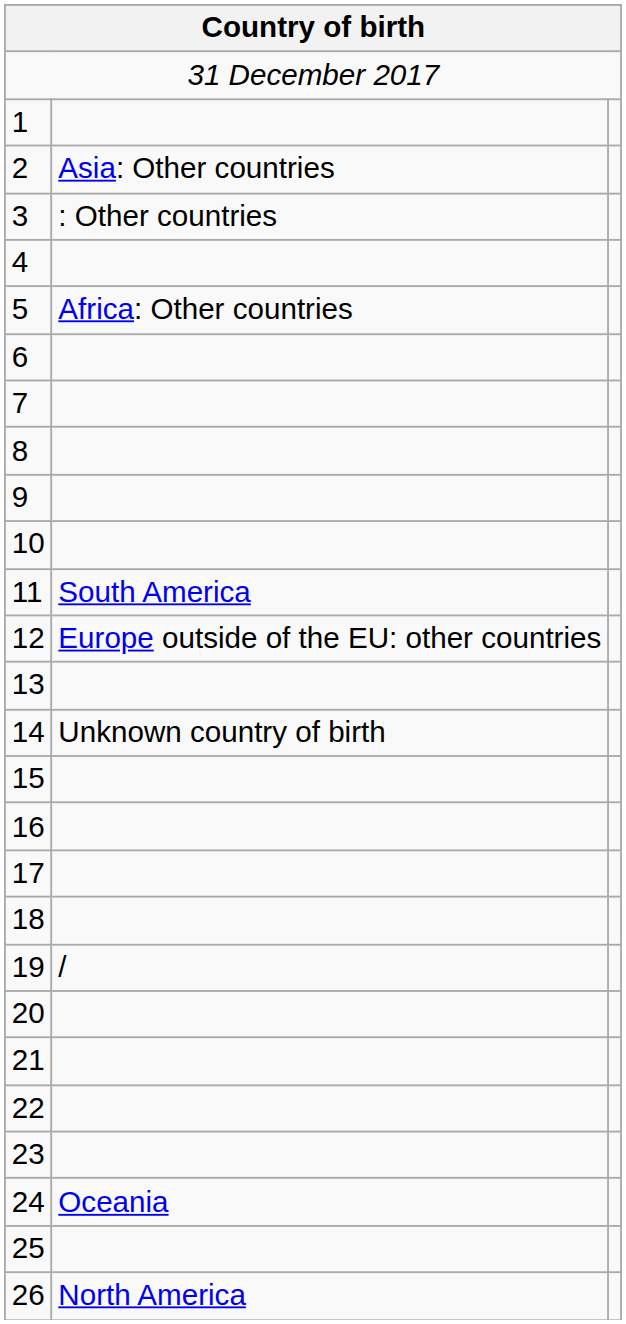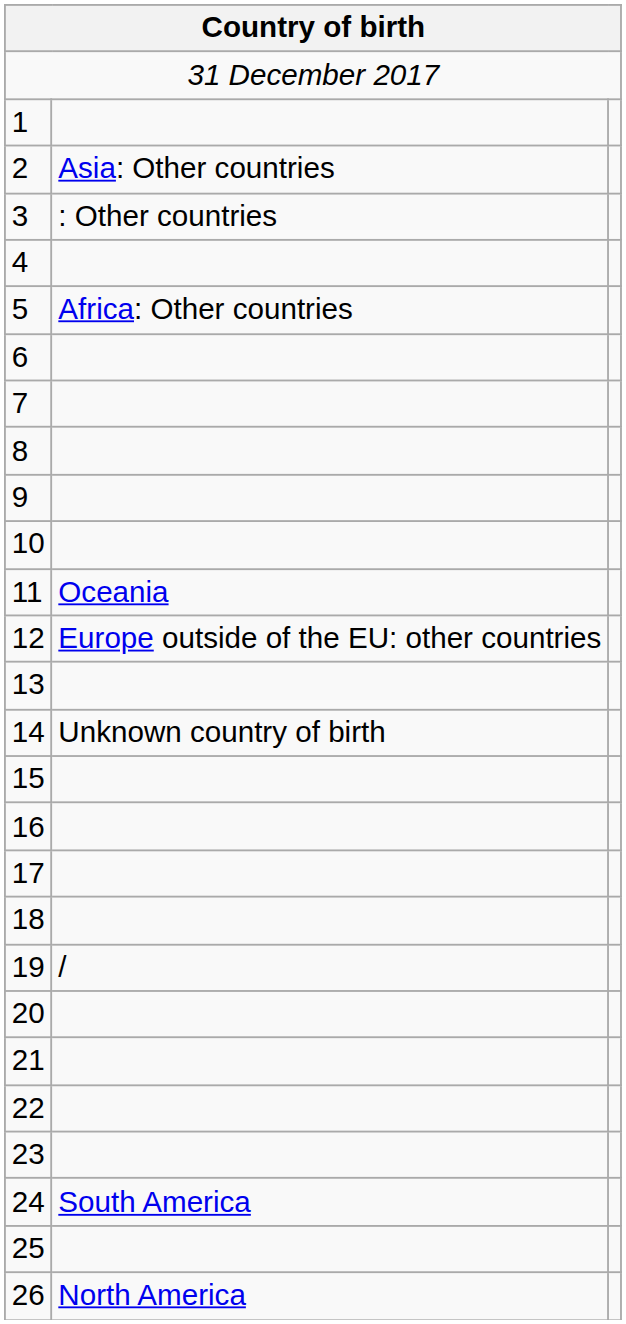 <table class="wikitable collapsible collapsed">
 <tr>
 <th colspan=3>Country of birth</th>
 </tr>
 <tr>
 <td colspan=3 style="text-align:center;"><em>31 December 2017</em></td>
 </tr>
 <tr>
 <td>1</td>
 <td></td>
 <td align=right></td>
 </tr>
 <tr>
 <td>2</td>
 <td><a href='#'>Asia</a>: Other countries</td>
 <td align=right></td>
 </tr>
 <tr>
 <td>3</td>
 <td>: Other countries</td>
 <td align=right></td>
 </tr>
 <tr>
 <td>4</td>
 <td></td>
 <td align=right></td>
 </tr>
 <tr>
 <td>5</td>
 <td><a href='#'>Africa</a>: Other countries</td>
 <td align=right></td>
 </tr>
 <tr>
 <td>6</td>
 <td></td>
 <td align=right></td>
 </tr>
 <tr>
 <td>7</td>
 <td></td>
 <td align=right></td>
 </tr>
 <tr>
 <td>8</td>
 <td></td>
 <td align=right></td>
 </tr>
 <tr>
 <td>9</td>
 <td></td>
 <td align=right></td>
 </tr>
 <tr>
 <td>10</td>
 <td></td>
 <td align=right></td>
 </tr>
 <tr>
 <td>11</td>
-<td><a href='#'>South America</a></td>
+<td><a href='#'>Oceania</a></td>
 <td align=right></td>
 </tr>
 <tr>
 <td>12</td>
 <td><a href='#'>Europe</a> outside of the EU: other countries</td>
 <td align=right></td>
 </tr>
 <tr>
 <td>13</td>
 <td></td>
 <td align=right></td>
 </tr>
 <tr>
 <td>14</td>
 <td>Unknown country of birth</td>
 <td align=right></td>
 </tr>
 <tr>
 <td>15</td>
 <td></td>
 <td align=right></td>
 </tr>
 <tr>
 <td>16</td>
 <td></td>
 <td align=right></td>
 </tr>
 <tr>
 <td>17</td>
 <td></td>
 <td align=right></td>
 </tr>
 <tr>
 <td>18</td>
 <td></td>
 <td align=right></td>
 </tr>
 <tr>
 <td>19</td>
 <td> / </td>
 <td align=right></td>
 </tr>
 <tr>
 <td>20</td>
 <td></td>
 <td align=right></td>
 </tr>
 <tr>
 <td>21</td>
 <td></td>
 <td align=right></td>
 </tr>
 <tr>
 <td>22</td>
 <td></td>
 <td align=right></td>
 </tr>
 <tr>
 <td>23</td>
 <td></td>
 <td align=right></td>
 </tr>
 <tr>
 <td>24</td>
-<td><a href='#'>Oceania</a></td>
+<td><a href='#'>South America</a></td>
 <td align=right></td>
 </tr>
 <tr>
 <td>25</td>
 <td></td>
 <td align=right></td>
 </tr>
 <tr>
 <td>26</td>
 <td><a href='#'>North America</a></td>
 <td align=right></td>
 </tr>
 </table>
